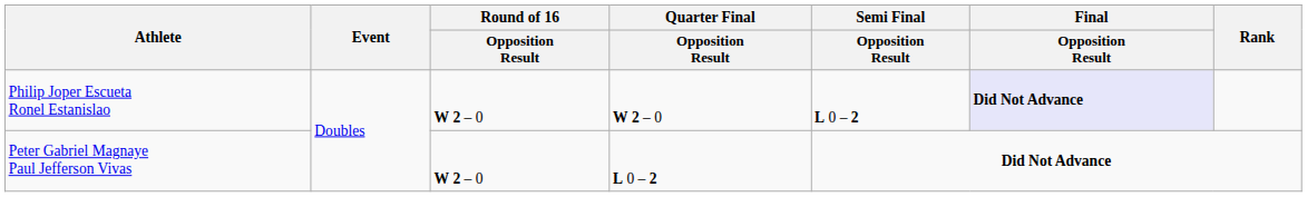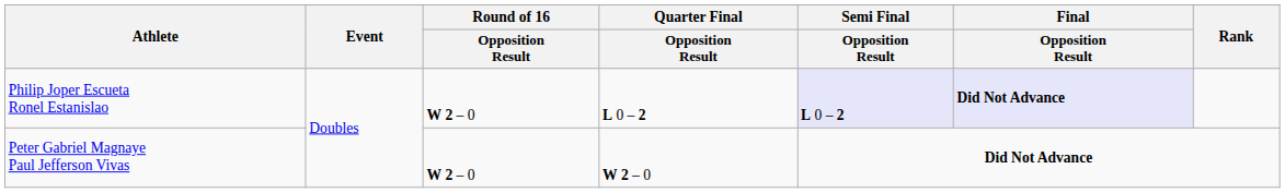 <table class="wikitable" width="98%" style="text-align:left; font-size:90%">
 <tr>
 <th rowspan=2>Athlete</th>
 <th rowspan=2>Event</th>
 <th>Round of 16</th>
 <th>Quarter Final</th>
 <th>Semi Final</th>
 <th>Final</th>
 <th rowspan=2>Rank</th>
 </tr>
 <tr style="font-size:95%">
 <th>Opposition<br>Result</th>
 <th>Opposition<br>Result</th>
 <th>Opposition<br>Result</th>
 <th>Opposition<br>Result</th>
 </tr>
 <tr>
 <td><a href='#'>Philip Joper Escueta</a><br><a href='#'>Ronel Estanislao</a></td>
 <td rowspan=2><a href='#'>Doubles</a></td>
 <td><br> <br> <strong>W</strong> <strong>2</strong>  – 0</td>
-<td><br> <br> <strong>W</strong> <strong>2</strong> – 0</td>
 <td><br> <br> <strong>L</strong> 0 – <strong>2</strong></td>
+<td style="background: lavender;"><br> <br> <strong>L</strong> 0 – <strong>2</strong></td>
 <td style="background: lavender;"><strong>Did Not Advance</strong></td>
 <td></td>
 </tr>
 <tr>
 <td><a href='#'>Peter Gabriel Magnaye</a><br><a href='#'>Paul Jefferson Vivas</a></td>
 <td><br> <br> <strong>W</strong> <strong>2</strong> – 0</td>
-<td><br> <br> <strong>L</strong> 0 – <strong>2</strong></td>
+<td><br> <br> <strong>W</strong> <strong>2</strong> – 0</td>
 <td colspan=3 align=center><strong>Did Not Advance</strong></td>
 </tr>
 </table>
